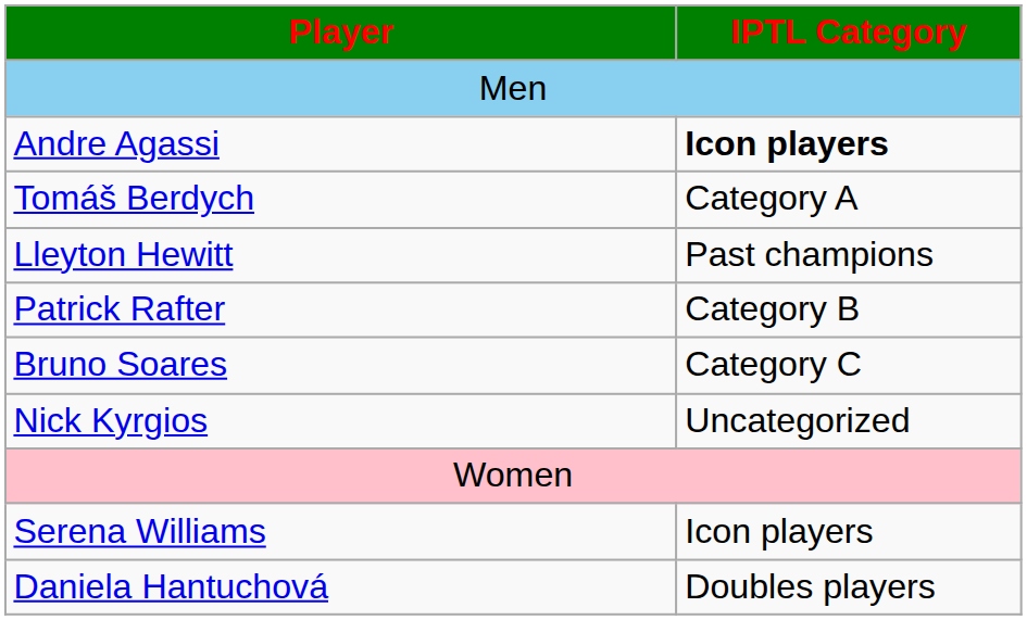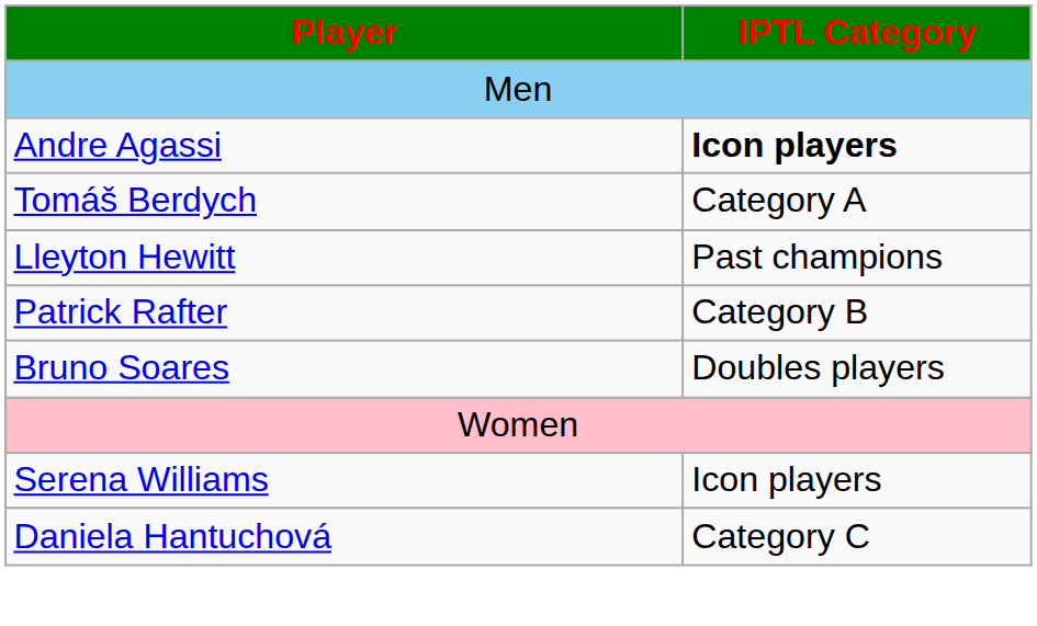 <table class="wikitable" style="text-align:left">
 <tr>
 <th style="background:green; color:red" width="300px">Player</th>
 <th style="background:green; color:red" width="150px">IPTL Category</th>
 </tr>
 <tr>
 <td colspan=2; style="text-align:center; background:#89CFF0">Men</td>
 </tr>
 <tr>
 <td> <a href='#'>Andre Agassi</a></td>
 <td><strong>Icon players</strong></td>
 </tr>
 <tr>
 <td> <a href='#'>Tomáš Berdych</a></td>
 <td>Category A</td>
 </tr>
 <tr>
 <td> <a href='#'>Lleyton Hewitt</a></td>
 <td>Past champions</td>
 </tr>
 <tr>
 <td> <a href='#'>Patrick Rafter</a></td>
 <td>Category B</td>
 </tr>
 <tr>
 <td> <a href='#'>Bruno Soares</a></td>
-<td>Category C</td>
-</tr>
-<tr>
-<td> <a href='#'>Nick Kyrgios</a></td>
-<td>Uncategorized</td>
+<td>Doubles players</td>
 </tr>
 <tr>
 <td colspan=2; style="text-align:center; background:pink">Women</td>
 </tr>
 <tr>
 <td> <a href='#'>Serena Williams</a></td>
 <td>Icon players</td>
 </tr>
 <tr>
 <td> <a href='#'>Daniela Hantuchová</a></td>
-<td>Doubles players</td>
+<td>Category C</td>
 </tr>
 </table>
